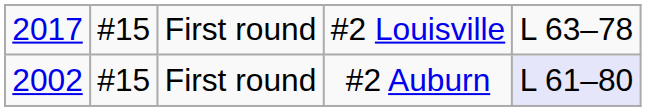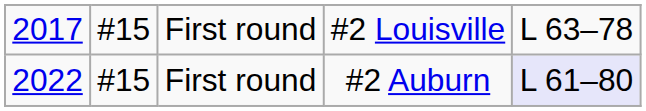 <table class="wikitable">
 <tr align="center">
 <td><a href='#'>2017</a></td>
 <td>#15</td>
 <td>First round</td>
 <td>#2 <a href='#'>Louisville</a></td>
 <td>L 63–78</td>
 </tr>
 <tr align="center">
-<td><a href='#'>2002</a></td>
+<td><a href='#'>2022</a></td>
 <td>#15</td>
 <td>First round</td>
 <td>#2 <a href='#'>Auburn</a></td>
 <td style="background: lavender;">L 61–80</td>
 </tr>
 </table>
